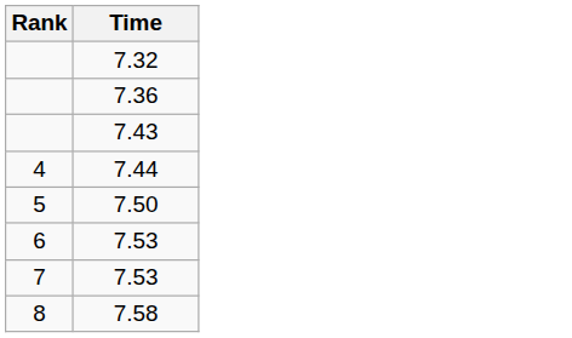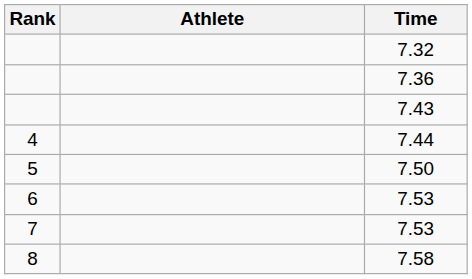 <table class=wikitable style="text-align:center">
 <tr>
 <th width=40>Rank</th>
+<th width=250>Athlete</th>
 <th width=80>Time</th>
 </tr>
 <tr>
 <td></td>
+<td align=left></td>
 <td>7.32</td>
 </tr>
 <tr>
 <td></td>
+<td align=left></td>
 <td>7.36</td>
 </tr>
 <tr>
 <td></td>
+<td align=left></td>
 <td>7.43</td>
 </tr>
 <tr>
 <td>4</td>
+<td align=left></td>
 <td>7.44</td>
 </tr>
 <tr>
 <td>5</td>
+<td align=left></td>
 <td>7.50</td>
 </tr>
 <tr>
 <td>6</td>
+<td align=left></td>
 <td>7.53</td>
 </tr>
 <tr>
 <td>7</td>
+<td align=left></td>
 <td>7.53</td>
 </tr>
 <tr>
 <td>8</td>
+<td align=left></td>
 <td>7.58</td>
 </tr>
 </table>
